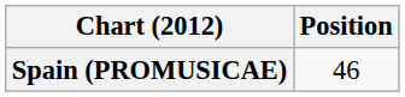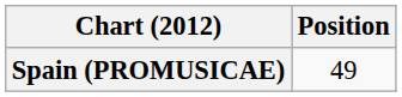 <table class="wikitable plainrowheaders">
 <tr>
 <th>Chart (2012)</th>
 <th>Position</th>
 </tr>
 <tr>
 <th scope="row">Spain (PROMUSICAE)</th>
-<td style="text-align:center;">46</td>
+<td style="text-align:center;">49</td>
 </tr>
 </table>
